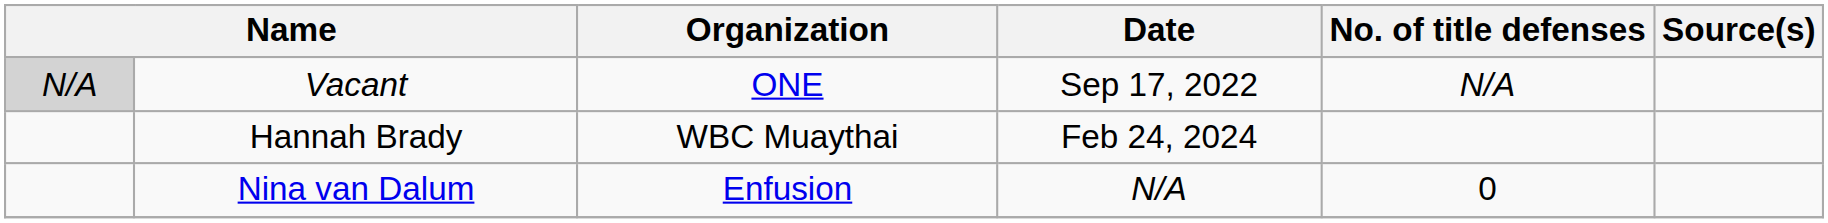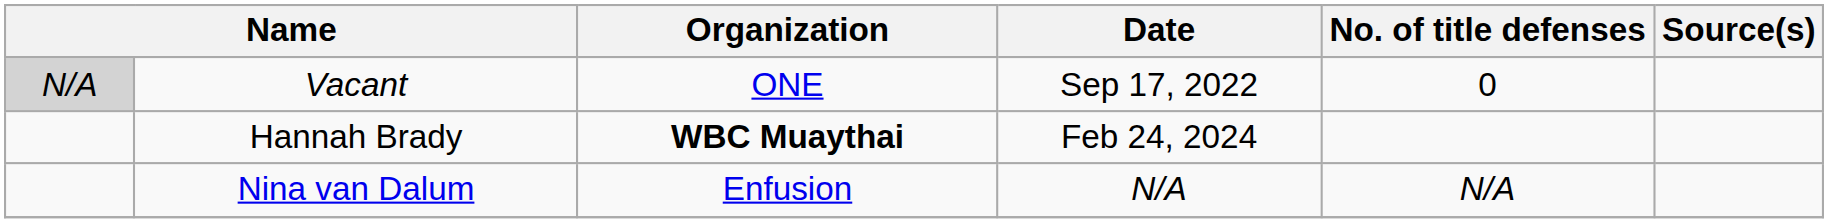 <table class="wikitable" style="width:99%; text-align:center;">
 <tr>
 <th colspan="2" style="width:35%;">Name</th>
 <th style="width:25%;">Organization</th>
 <th width=20%>Date</th>
 <th width=20%>No. of title defenses</th>
 <th>Source(s)</th>
 </tr>
 <tr>
 <td style="background: lightgrey;"><em>N/A</em></td>
 <td><em>Vacant</em></td>
 <td><a href='#'>ONE</a> <br></td>
 <td>Sep 17, 2022</td>
-<td><em>N/A</em></td>
+<td>0</td>
 <td></td>
 </tr>
 <tr>
 <td><br></td>
 <td>Hannah Brady <br></td>
-<td>WBC Muaythai</td>
+<td><strong>WBC Muaythai</strong></td>
 <td>Feb 24, 2024</td>
 <td></td>
 <td></td>
 </tr>
 <tr>
 <td><br></td>
 <td><a href='#'>Nina van Dalum</a> <br></td>
 <td><a href='#'>Enfusion</a></td>
 <td><em>N/A</em></td>
-<td>0</td>
+<td><em>N/A</em></td>
 <td></td>
 </tr>
 <tr>
 </tr>
 </table>
